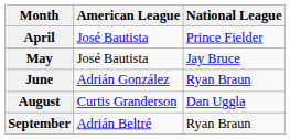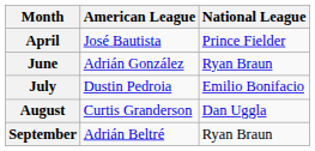 <table class="wikitable">
 <tr>
 <th>Month</th>
 <th>American League</th>
 <th>National League</th>
 </tr>
 <tr>
 <th>April</th>
 <td><a href='#'>José Bautista</a></td>
 <td><a href='#'>Prince Fielder</a></td>
 </tr>
 <tr>
-<th>May</th>
-<td>José Bautista</td>
-<td><a href='#'>Jay Bruce</a></td>
-</tr>
-<tr>
 <th>June</th>
 <td><a href='#'>Adrián González</a></td>
 <td><a href='#'>Ryan Braun</a></td>
+</tr>
+<tr>
+<th>July</th>
+<td><a href='#'>Dustin Pedroia</a></td>
+<td><a href='#'>Emilio Bonifacio</a></td>
 </tr>
 <tr>
 <th>August</th>
 <td><a href='#'>Curtis Granderson</a></td>
 <td><a href='#'>Dan Uggla</a></td>
 </tr>
 <tr>
 <th>September</th>
 <td><a href='#'>Adrián Beltré</a></td>
 <td>Ryan Braun</td>
 </tr>
 </table>
